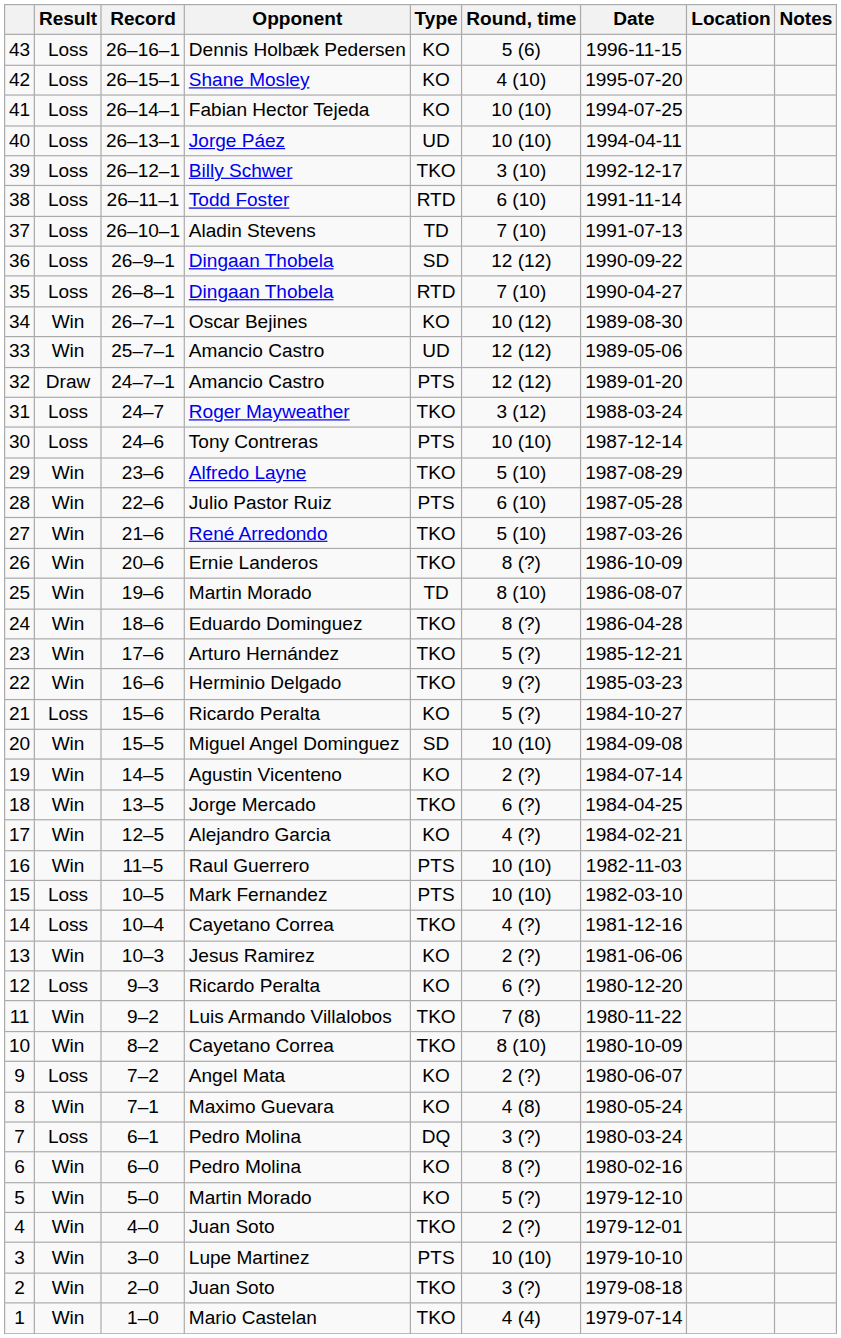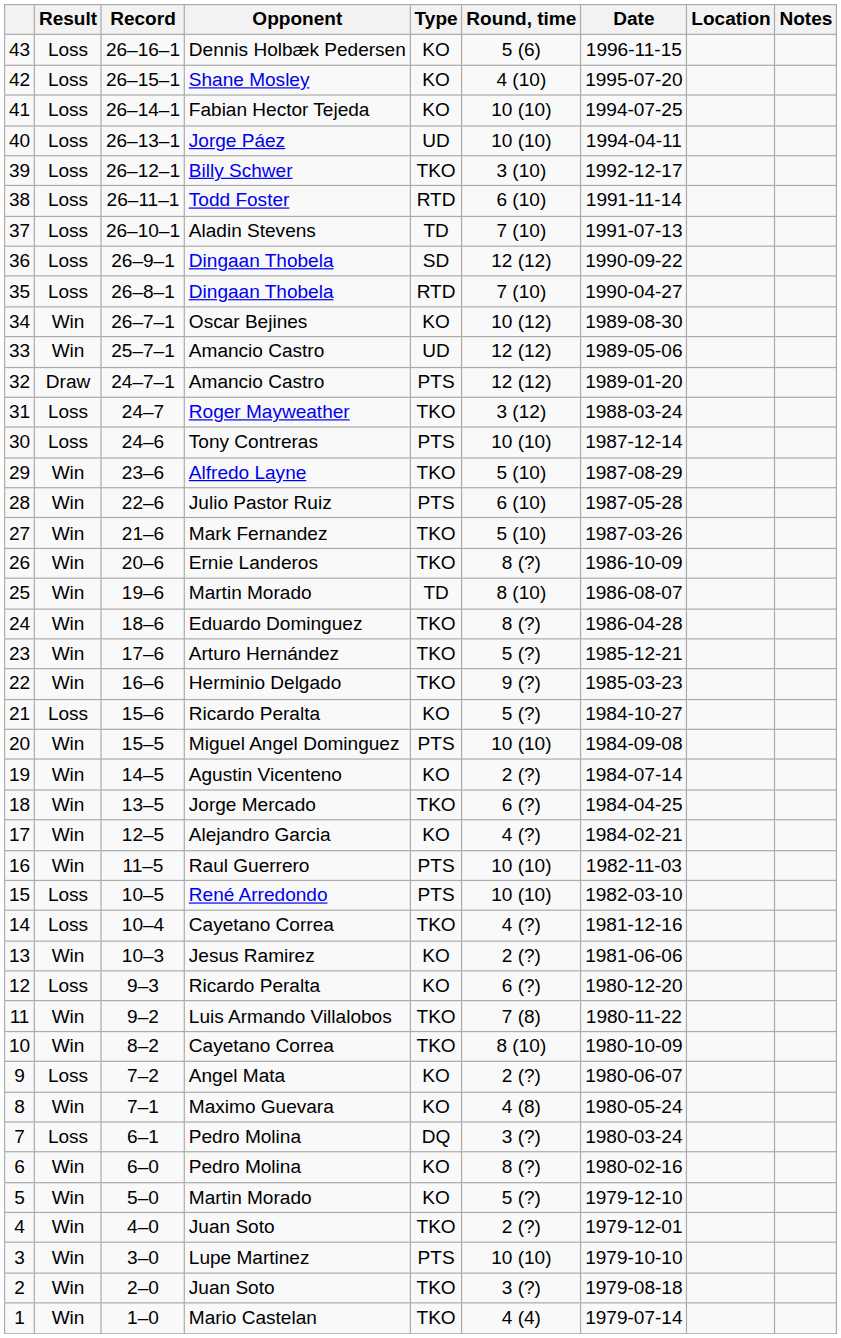 <table class=wikitable style=text-align:center>
 <tr>
 <th></th>
 <th>Result</th>
 <th>Record</th>
 <th>Opponent</th>
 <th>Type</th>
 <th>Round, time</th>
 <th>Date</th>
 <th>Location</th>
 <th>Notes</th>
 </tr>
 <tr>
 <td>43</td>
 <td>Loss</td>
 <td>26–16–1</td>
 <td align=left>Dennis Holbæk Pedersen</td>
 <td>KO</td>
 <td>5 (6)</td>
 <td>1996-11-15</td>
 <td align=left></td>
 <td align=left></td>
 </tr>
 <tr>
 <td>42</td>
 <td>Loss</td>
 <td>26–15–1</td>
 <td align=left><a href='#'>Shane Mosley</a></td>
 <td>KO</td>
 <td>4 (10)</td>
 <td>1995-07-20</td>
 <td align=left></td>
 <td align=left></td>
 </tr>
 <tr>
 <td>41</td>
 <td>Loss</td>
 <td>26–14–1</td>
 <td align=left>Fabian Hector Tejeda</td>
 <td>KO</td>
 <td>10 (10)</td>
 <td>1994-07-25</td>
 <td align=left></td>
 <td align=left></td>
 </tr>
 <tr>
 <td>40</td>
 <td>Loss</td>
 <td>26–13–1</td>
 <td align=left><a href='#'>Jorge Páez</a></td>
 <td>UD</td>
 <td>10 (10)</td>
 <td>1994-04-11</td>
 <td align=left></td>
 <td align=left></td>
 </tr>
 <tr>
 <td>39</td>
 <td>Loss</td>
 <td>26–12–1</td>
 <td align=left><a href='#'>Billy Schwer</a></td>
 <td>TKO</td>
 <td>3 (10)</td>
 <td>1992-12-17</td>
 <td align=left></td>
 <td align=left></td>
 </tr>
 <tr>
 <td>38</td>
 <td>Loss</td>
 <td>26–11–1</td>
 <td align=left><a href='#'>Todd Foster</a></td>
 <td>RTD</td>
 <td>6 (10)</td>
 <td>1991-11-14</td>
 <td align=left></td>
 <td align=left></td>
 </tr>
 <tr>
 <td>37</td>
 <td>Loss</td>
 <td>26–10–1</td>
 <td align=left>Aladin Stevens</td>
 <td>TD</td>
 <td>7 (10)</td>
 <td>1991-07-13</td>
 <td align=left></td>
 <td align=left></td>
 </tr>
 <tr>
 <td>36</td>
 <td>Loss</td>
 <td>26–9–1</td>
 <td align=left><a href='#'>Dingaan Thobela</a></td>
 <td>SD</td>
 <td>12 (12)</td>
 <td>1990-09-22</td>
 <td align=left></td>
 <td align=left></td>
 </tr>
 <tr>
 <td>35</td>
 <td>Loss</td>
 <td>26–8–1</td>
 <td align=left><a href='#'>Dingaan Thobela</a></td>
 <td>RTD</td>
 <td>7 (10)</td>
 <td>1990-04-27</td>
 <td align=left></td>
 <td align=left></td>
 </tr>
 <tr>
 <td>34</td>
 <td>Win</td>
 <td>26–7–1</td>
 <td align=left>Oscar Bejines</td>
 <td>KO</td>
 <td>10 (12)</td>
 <td>1989-08-30</td>
 <td align=left></td>
 <td align=left></td>
 </tr>
 <tr>
 <td>33</td>
 <td>Win</td>
 <td>25–7–1</td>
 <td align=left>Amancio Castro</td>
 <td>UD</td>
 <td>12 (12)</td>
 <td>1989-05-06</td>
 <td align=left></td>
 <td align=left></td>
 </tr>
 <tr>
 <td>32</td>
 <td>Draw</td>
 <td>24–7–1</td>
 <td align=left>Amancio Castro</td>
 <td>PTS</td>
 <td>12 (12)</td>
 <td>1989-01-20</td>
 <td align=left></td>
 <td align=left></td>
 </tr>
 <tr>
 <td>31</td>
 <td>Loss</td>
 <td>24–7</td>
 <td align=left><a href='#'>Roger Mayweather</a></td>
 <td>TKO</td>
 <td>3 (12)</td>
 <td>1988-03-24</td>
 <td align=left></td>
 <td align=left></td>
 </tr>
 <tr>
 <td>30</td>
 <td>Loss</td>
 <td>24–6</td>
 <td align=left>Tony Contreras</td>
 <td>PTS</td>
 <td>10 (10)</td>
 <td>1987-12-14</td>
 <td align=left></td>
 <td align=left></td>
 </tr>
 <tr>
 <td>29</td>
 <td>Win</td>
 <td>23–6</td>
 <td align=left><a href='#'>Alfredo Layne</a></td>
 <td>TKO</td>
 <td>5 (10)</td>
 <td>1987-08-29</td>
 <td align=left></td>
 <td align=left></td>
 </tr>
 <tr>
 <td>28</td>
 <td>Win</td>
 <td>22–6</td>
 <td align=left>Julio Pastor Ruiz</td>
 <td>PTS</td>
 <td>6 (10)</td>
 <td>1987-05-28</td>
 <td align=left></td>
 <td align=left></td>
 </tr>
 <tr>
 <td>27</td>
 <td>Win</td>
 <td>21–6</td>
-<td align=left><a href='#'>René Arredondo</a></td>
+<td align=left>Mark Fernandez</td>
 <td>TKO</td>
 <td>5 (10)</td>
 <td>1987-03-26</td>
 <td align=left></td>
 <td align=left></td>
 </tr>
 <tr>
 <td>26</td>
 <td>Win</td>
 <td>20–6</td>
 <td align=left>Ernie Landeros</td>
 <td>TKO</td>
 <td>8 (?)</td>
 <td>1986-10-09</td>
 <td align=left></td>
 <td align=left></td>
 </tr>
 <tr>
 <td>25</td>
 <td>Win</td>
 <td>19–6</td>
 <td align=left>Martin Morado</td>
 <td>TD</td>
 <td>8 (10)</td>
 <td>1986-08-07</td>
 <td align=left></td>
 <td align=left></td>
 </tr>
 <tr>
 <td>24</td>
 <td>Win</td>
 <td>18–6</td>
 <td align=left>Eduardo Dominguez</td>
 <td>TKO</td>
 <td>8 (?)</td>
 <td>1986-04-28</td>
 <td align=left></td>
 <td align=left></td>
 </tr>
 <tr>
 <td>23</td>
 <td>Win</td>
 <td>17–6</td>
 <td align=left>Arturo Hernández</td>
 <td>TKO</td>
 <td>5 (?)</td>
 <td>1985-12-21</td>
 <td align=left></td>
 <td align=left></td>
 </tr>
 <tr>
 <td>22</td>
 <td>Win</td>
 <td>16–6</td>
 <td align=left>Herminio Delgado</td>
 <td>TKO</td>
 <td>9 (?)</td>
 <td>1985-03-23</td>
 <td align=left></td>
 <td align=left></td>
 </tr>
 <tr>
 <td>21</td>
 <td>Loss</td>
 <td>15–6</td>
 <td align=left>Ricardo Peralta</td>
 <td>KO</td>
 <td>5 (?)</td>
 <td>1984-10-27</td>
 <td align=left></td>
 <td align=left></td>
 </tr>
 <tr>
 <td>20</td>
 <td>Win</td>
 <td>15–5</td>
 <td align=left>Miguel Angel Dominguez</td>
-<td>SD</td>
+<td>PTS</td>
 <td>10 (10)</td>
 <td>1984-09-08</td>
 <td align=left></td>
 <td align=left></td>
 </tr>
 <tr>
 <td>19</td>
 <td>Win</td>
 <td>14–5</td>
 <td align=left>Agustin Vicenteno</td>
 <td>KO</td>
 <td>2 (?)</td>
 <td>1984-07-14</td>
 <td align=left></td>
 <td align=left></td>
 </tr>
 <tr>
 <td>18</td>
 <td>Win</td>
 <td>13–5</td>
 <td align=left>Jorge Mercado</td>
 <td>TKO</td>
 <td>6 (?)</td>
 <td>1984-04-25</td>
 <td align=left></td>
 <td align=left></td>
 </tr>
 <tr>
 <td>17</td>
 <td>Win</td>
 <td>12–5</td>
 <td align=left>Alejandro Garcia</td>
 <td>KO</td>
 <td>4 (?)</td>
 <td>1984-02-21</td>
 <td align=left></td>
 <td align=left></td>
 </tr>
 <tr>
 <td>16</td>
 <td>Win</td>
 <td>11–5</td>
 <td align=left>Raul Guerrero</td>
 <td>PTS</td>
 <td>10 (10)</td>
 <td>1982-11-03</td>
 <td align=left></td>
 <td align=left></td>
 </tr>
 <tr>
 <td>15</td>
 <td>Loss</td>
 <td>10–5</td>
-<td align=left>Mark Fernandez</td>
+<td align=left><a href='#'>René Arredondo</a></td>
 <td>PTS</td>
 <td>10 (10)</td>
 <td>1982-03-10</td>
 <td align=left></td>
 <td align=left></td>
 </tr>
 <tr>
 <td>14</td>
 <td>Loss</td>
 <td>10–4</td>
 <td align=left>Cayetano Correa</td>
 <td>TKO</td>
 <td>4 (?)</td>
 <td>1981-12-16</td>
 <td align=left></td>
 <td align=left></td>
 </tr>
 <tr>
 <td>13</td>
 <td>Win</td>
 <td>10–3</td>
 <td align=left>Jesus Ramirez</td>
 <td>KO</td>
 <td>2 (?)</td>
 <td>1981-06-06</td>
 <td align=left></td>
 <td align=left></td>
 </tr>
 <tr>
 <td>12</td>
 <td>Loss</td>
 <td>9–3</td>
 <td align=left>Ricardo Peralta</td>
 <td>KO</td>
 <td>6 (?)</td>
 <td>1980-12-20</td>
 <td align=left></td>
 <td align=left></td>
 </tr>
 <tr>
 <td>11</td>
 <td>Win</td>
 <td>9–2</td>
 <td align=left>Luis Armando Villalobos</td>
 <td>TKO</td>
 <td>7 (8)</td>
 <td>1980-11-22</td>
 <td align=left></td>
 <td align=left></td>
 </tr>
 <tr>
 <td>10</td>
 <td>Win</td>
 <td>8–2</td>
 <td align=left>Cayetano Correa</td>
 <td>TKO</td>
 <td>8 (10)</td>
 <td>1980-10-09</td>
 <td align=left></td>
 <td align=left></td>
 </tr>
 <tr>
 <td>9</td>
 <td>Loss</td>
 <td>7–2</td>
 <td align=left>Angel Mata</td>
 <td>KO</td>
 <td>2 (?)</td>
 <td>1980-06-07</td>
 <td align=left></td>
 <td align=left></td>
 </tr>
 <tr>
 <td>8</td>
 <td>Win</td>
 <td>7–1</td>
 <td align=left>Maximo Guevara</td>
 <td>KO</td>
 <td>4 (8)</td>
 <td>1980-05-24</td>
 <td align=left></td>
 <td align=left></td>
 </tr>
 <tr>
 <td>7</td>
 <td>Loss</td>
 <td>6–1</td>
 <td align=left>Pedro Molina</td>
 <td>DQ</td>
 <td>3 (?)</td>
 <td>1980-03-24</td>
 <td align=left></td>
 <td align=left></td>
 </tr>
 <tr>
 <td>6</td>
 <td>Win</td>
 <td>6–0</td>
 <td align=left>Pedro Molina</td>
 <td>KO</td>
 <td>8 (?)</td>
 <td>1980-02-16</td>
 <td align=left></td>
 <td align=left></td>
 </tr>
 <tr>
 <td>5</td>
 <td>Win</td>
 <td>5–0</td>
 <td align=left>Martin Morado</td>
 <td>KO</td>
 <td>5 (?)</td>
 <td>1979-12-10</td>
 <td align=left></td>
 <td align=left></td>
 </tr>
 <tr>
 <td>4</td>
 <td>Win</td>
 <td>4–0</td>
 <td align=left>Juan Soto</td>
 <td>TKO</td>
 <td>2 (?)</td>
 <td>1979-12-01</td>
 <td align=left></td>
 <td align=left></td>
 </tr>
 <tr>
 <td>3</td>
 <td>Win</td>
 <td>3–0</td>
 <td align=left>Lupe Martinez</td>
 <td>PTS</td>
 <td>10 (10)</td>
 <td>1979-10-10</td>
 <td align=left></td>
 <td align=left></td>
 </tr>
 <tr>
 <td>2</td>
 <td>Win</td>
 <td>2–0</td>
 <td align=left>Juan Soto</td>
 <td>TKO</td>
 <td>3 (?)</td>
 <td>1979-08-18</td>
 <td align=left></td>
 <td align=left></td>
 </tr>
 <tr>
 <td>1</td>
 <td>Win</td>
 <td>1–0</td>
 <td align=left>Mario Castelan</td>
 <td>TKO</td>
 <td>4 (4)</td>
 <td>1979-07-14</td>
 <td align=left></td>
 <td align=left></td>
 </tr>
 </table>
